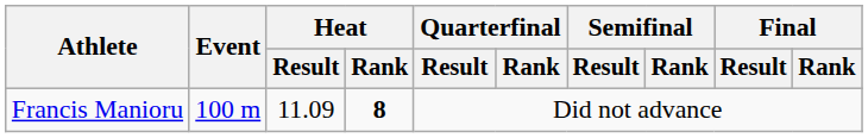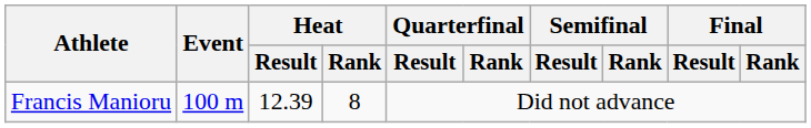 <table class=wikitable style="font-size:90%">
 <tr>
 <th rowspan="2">Athlete</th>
 <th rowspan="2">Event</th>
 <th colspan="2">Heat</th>
 <th colspan="2">Quarterfinal</th>
 <th colspan="2">Semifinal</th>
 <th colspan="2">Final</th>
 </tr>
 <tr style="font-size:95%">
 <th>Result</th>
 <th>Rank</th>
 <th>Result</th>
 <th>Rank</th>
 <th>Result</th>
 <th>Rank</th>
 <th>Result</th>
 <th>Rank</th>
 </tr>
 <tr align=center>
 <td align=left><a href='#'>Francis Manioru</a></td>
 <td align=left><a href='#'>100 m</a></td>
-<td>11.09</td>
-<td><strong>8</strong></td>
+<td>12.39</td>
+<td>8</td>
 <td colspan=6>Did not advance</td>
 </tr>
 </table>
